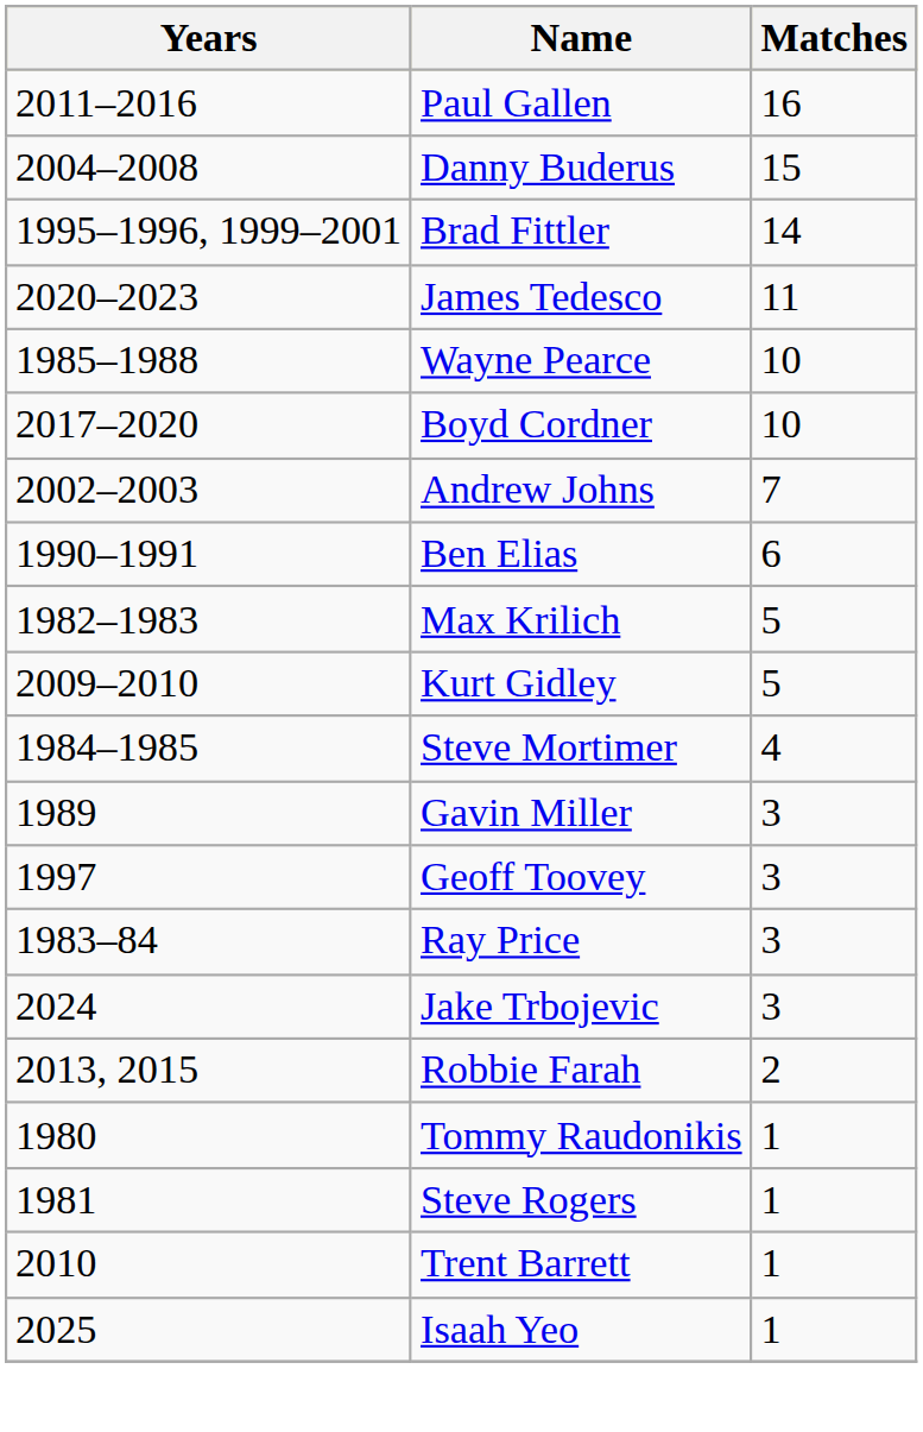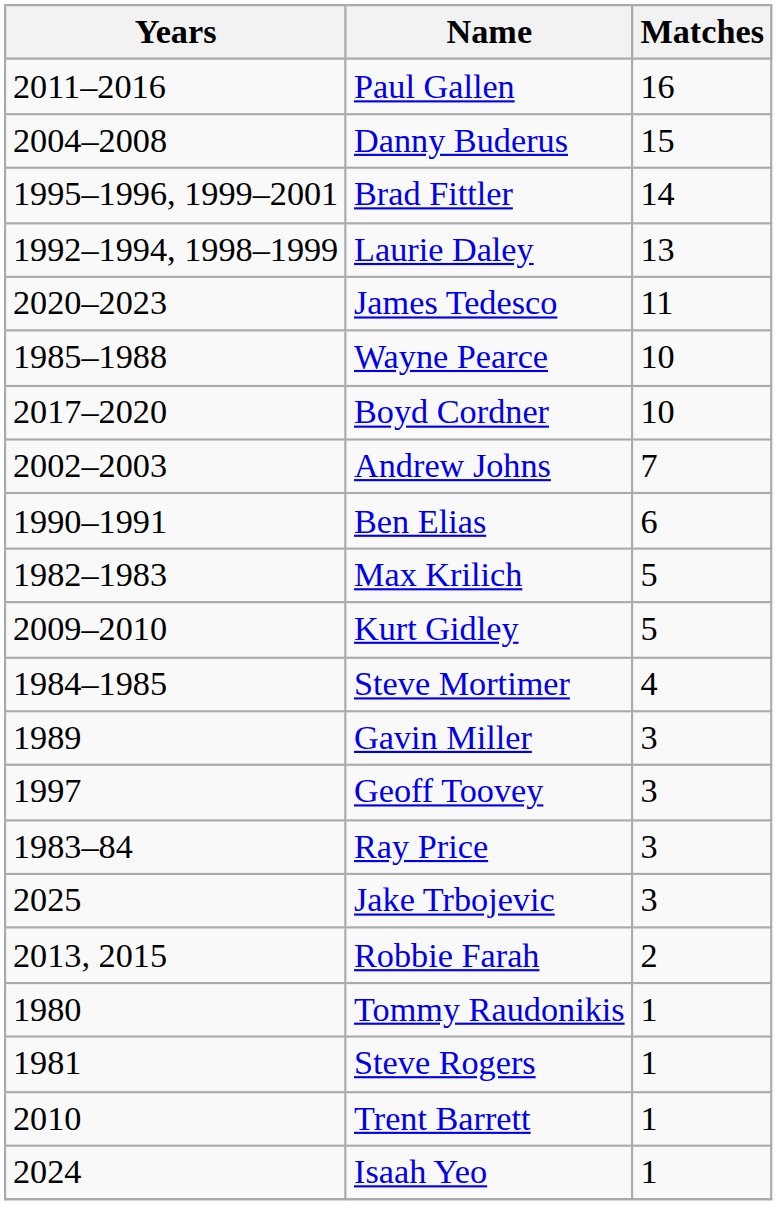 <table class="wikitable">
 <tr style="background:#bdb76b;">
 <th>Years</th>
 <th>Name</th>
 <th>Matches</th>
 </tr>
 <tr>
 <td>2011–2016</td>
 <td><a href='#'>Paul Gallen</a></td>
 <td>16</td>
 </tr>
 <tr>
 <td>2004–2008</td>
 <td><a href='#'>Danny Buderus</a></td>
 <td>15</td>
 </tr>
 <tr>
 <td>1995–1996, 1999–2001</td>
 <td><a href='#'>Brad Fittler</a></td>
 <td>14</td>
+</tr>
+<tr>
+<td>1992–1994, 1998–1999</td>
+<td><a href='#'>Laurie Daley</a></td>
+<td>13</td>
 </tr>
 <tr>
 <td>2020–2023</td>
 <td><a href='#'>James Tedesco</a></td>
 <td>11</td>
 </tr>
 <tr>
 <td>1985–1988</td>
 <td><a href='#'>Wayne Pearce</a></td>
 <td>10</td>
 </tr>
 <tr>
 <td>2017–2020</td>
 <td><a href='#'>Boyd Cordner</a></td>
 <td>10</td>
 </tr>
 <tr>
 <td>2002–2003</td>
 <td><a href='#'>Andrew Johns</a></td>
 <td>7</td>
 </tr>
 <tr>
 <td>1990–1991</td>
 <td><a href='#'>Ben Elias</a></td>
 <td>6</td>
 </tr>
 <tr>
 <td>1982–1983</td>
 <td><a href='#'>Max Krilich</a></td>
 <td>5</td>
 </tr>
 <tr>
 <td>2009–2010</td>
 <td><a href='#'>Kurt Gidley</a></td>
 <td>5</td>
 </tr>
 <tr>
 <td>1984–1985</td>
 <td><a href='#'>Steve Mortimer</a></td>
 <td>4</td>
 </tr>
 <tr>
 <td>1989</td>
 <td><a href='#'>Gavin Miller</a></td>
 <td>3</td>
 </tr>
 <tr>
 <td>1997</td>
 <td><a href='#'>Geoff Toovey</a></td>
 <td>3</td>
 </tr>
 <tr>
 <td>1983–84</td>
 <td><a href='#'>Ray Price</a></td>
 <td>3</td>
 </tr>
 <tr>
-<td>2024</td>
+<td>2025</td>
 <td><a href='#'>Jake Trbojevic</a></td>
 <td>3</td>
 </tr>
 <tr>
 <td>2013, 2015</td>
 <td><a href='#'>Robbie Farah</a></td>
 <td>2</td>
 </tr>
 <tr>
 <td>1980</td>
 <td><a href='#'>Tommy Raudonikis</a></td>
 <td>1</td>
 </tr>
 <tr>
 <td>1981</td>
 <td><a href='#'>Steve Rogers</a></td>
 <td>1</td>
 </tr>
 <tr>
 <td>2010</td>
 <td><a href='#'>Trent Barrett</a></td>
 <td>1</td>
 </tr>
 <tr>
-<td>2025</td>
+<td>2024</td>
 <td><a href='#'>Isaah Yeo</a></td>
 <td>1</td>
 </tr>
 <tr>
 </tr>
 </table>
